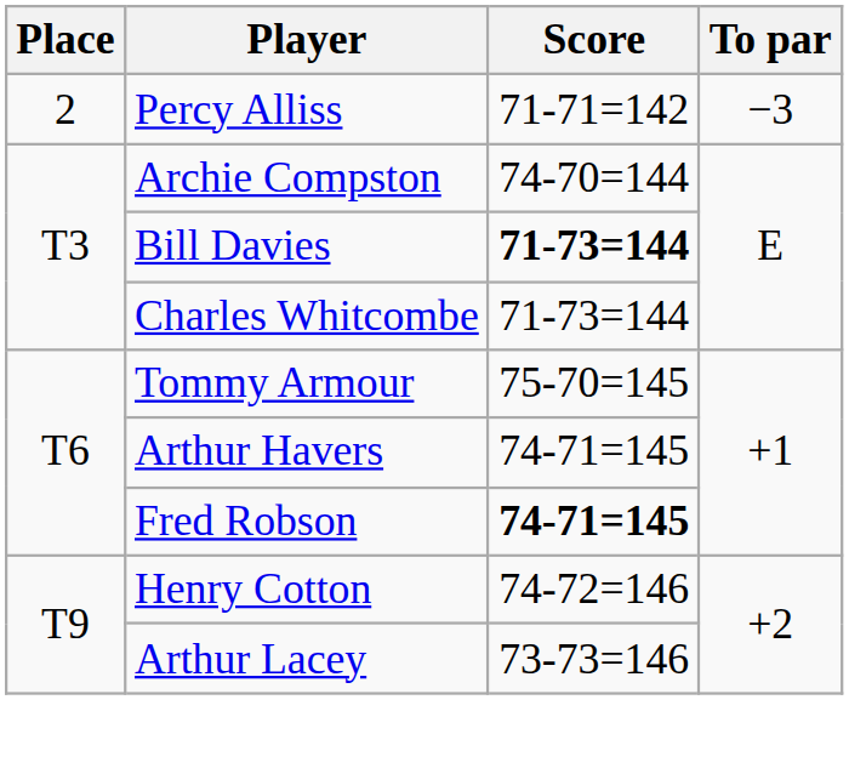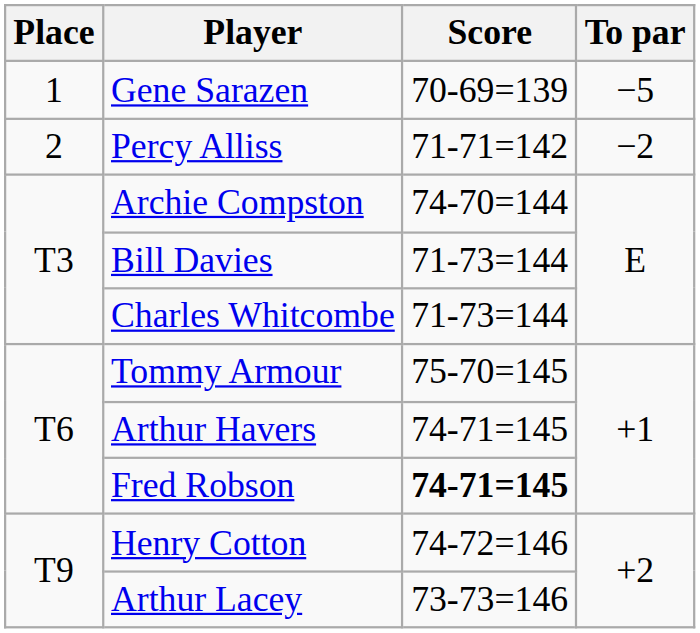 <table class=wikitable>
 <tr>
 <th>Place</th>
 <th>Player</th>
 <th>Score</th>
 <th>To par</th>
 </tr>
 <tr>
+<td align=center>1</td>
+<td> <a href='#'>Gene Sarazen</a></td>
+<td>70-69=139</td>
+<td align=center>−5</td>
+</tr>
+<tr>
 <td align=center>2</td>
 <td> <a href='#'>Percy Alliss</a></td>
 <td>71-71=142</td>
-<td align=center>−3</td>
+<td align=center>−2</td>
 </tr>
 <tr>
 <td rowspan=3 align=center>T3</td>
 <td> <a href='#'>Archie Compston</a></td>
 <td>74-70=144</td>
 <td rowspan=3 align=center>E</td>
 </tr>
 <tr>
 <td> <a href='#'>Bill Davies</a></td>
-<td><strong>71-73=144</strong></td>
+<td>71-73=144</td>
 </tr>
 <tr>
 <td> <a href='#'>Charles Whitcombe</a></td>
 <td>71-73=144</td>
 </tr>
 <tr>
 <td rowspan=3 align=center>T6</td>
 <td> <a href='#'>Tommy Armour</a></td>
 <td>75-70=145</td>
 <td rowspan=3 align=center>+1</td>
 </tr>
 <tr>
 <td> <a href='#'>Arthur Havers</a></td>
 <td>74-71=145</td>
 </tr>
 <tr>
 <td> <a href='#'>Fred Robson</a></td>
 <td><strong>74-71=145</strong></td>
 </tr>
 <tr>
 <td rowspan=2 align=center>T9</td>
 <td> <a href='#'>Henry Cotton</a></td>
 <td>74-72=146</td>
 <td rowspan=2 align=center>+2</td>
 </tr>
 <tr>
 <td> <a href='#'>Arthur Lacey</a></td>
 <td>73-73=146</td>
 </tr>
 </table>
